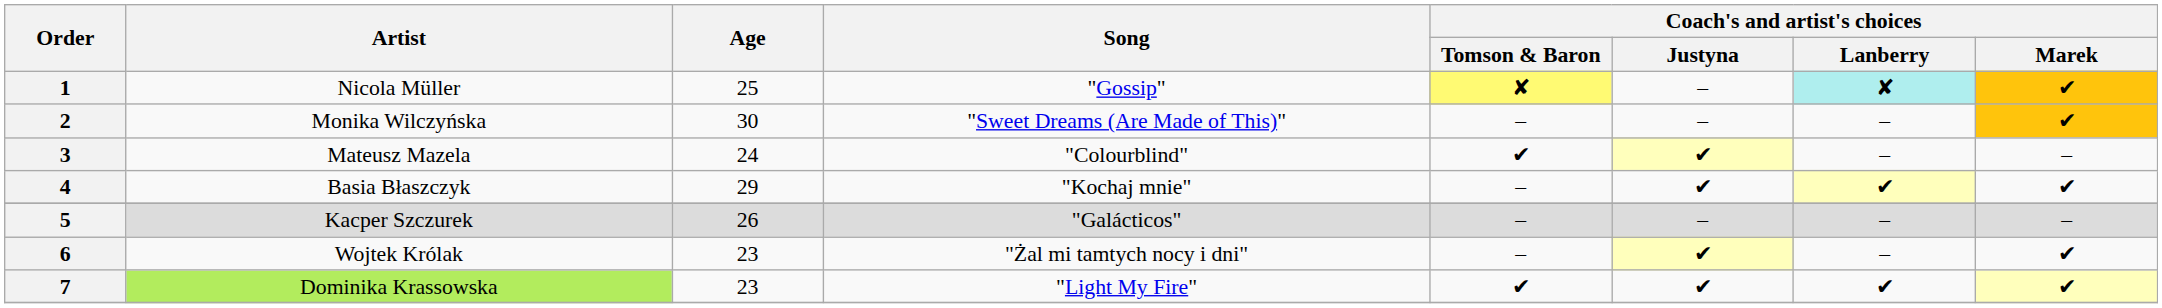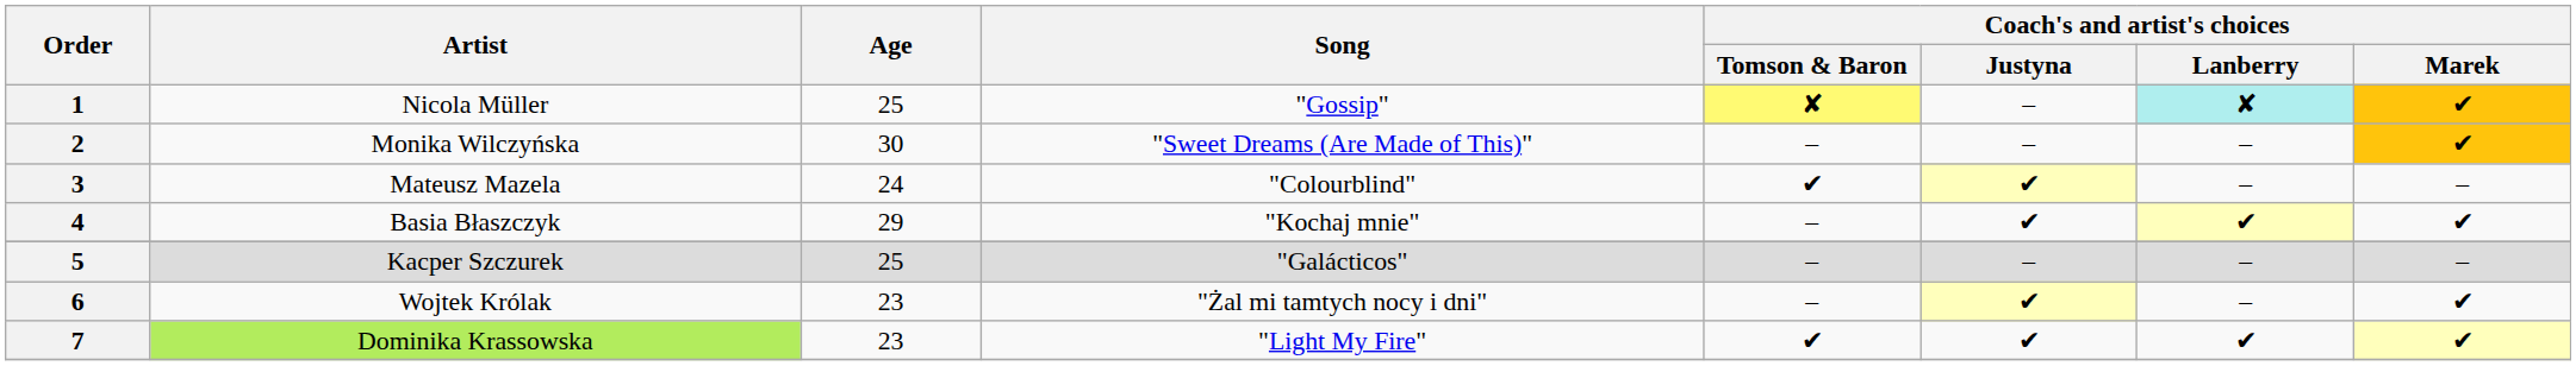 <table class="wikitable" style="text-align:center; line-height:17px; width:100%">
 <tr>
 <th scope="col" rowspan="2" style="width:04%">Order</th>
 <th scope="col" rowspan="2" style="width:18%">Artist</th>
 <th scope="col" rowspan="2" style="width:05%">Age</th>
 <th scope="col" rowspan="2" style="width:20%">Song</th>
 <th scope="col" colspan="4" style="width:24%">Coach's and artist's choices</th>
 </tr>
 <tr>
 <th style="width:06%">Tomson & Baron</th>
 <th style="width:06%">Justyna</th>
 <th style="width:06%">Lanberry</th>
 <th style="width:06%">Marek</th>
 </tr>
 <tr>
 <th>1</th>
 <td>Nicola Müller</td>
 <td>25</td>
 <td>"<a href='#'>Gossip</a>"</td>
 <td bgcolor="#fffa73">✘</td>
 <td>–</td>
 <td bgcolor="#afeeee">✘</td>
 <td bgcolor="#ffc40c">✔</td>
 </tr>
 <tr>
 <th>2</th>
 <td>Monika Wilczyńska</td>
 <td>30</td>
 <td>"<a href='#'>Sweet Dreams (Are Made of This)</a>"</td>
 <td>–</td>
 <td>–</td>
 <td>–</td>
 <td bgcolor="#ffc40c">✔</td>
 </tr>
 <tr>
 <th>3</th>
 <td>Mateusz Mazela</td>
 <td>24</td>
 <td>"Colourblind"</td>
 <td>✔</td>
 <td bgcolor="#ffffbc">✔</td>
 <td>–</td>
 <td>–</td>
 </tr>
 <tr>
 <th>4</th>
 <td>Basia Błaszczyk</td>
 <td>29</td>
 <td>"Kochaj mnie"</td>
 <td>–</td>
 <td>✔</td>
 <td bgcolor="#ffffbc">✔</td>
 <td>✔</td>
 </tr>
 <tr>
 </tr>
 <tr style="background:#DCDCDC">
 <th>5</th>
 <td>Kacper Szczurek</td>
-<td>26</td>
+<td>25</td>
 <td>"Galácticos"</td>
 <td>–</td>
 <td>–</td>
 <td>–</td>
 <td>–</td>
 </tr>
 <tr>
 <th>6</th>
 <td>Wojtek Królak</td>
 <td>23</td>
 <td>"Żal mi tamtych nocy i dni"</td>
 <td>–</td>
 <td bgcolor="#ffffbc">✔</td>
 <td>–</td>
 <td>✔</td>
 </tr>
 <tr>
 <th>7</th>
 <td style="background:#B2EC5D">Dominika Krassowska</td>
 <td>23</td>
 <td>"<a href='#'>Light My Fire</a>"</td>
 <td>✔</td>
 <td>✔</td>
 <td>✔</td>
 <td bgcolor="#ffffbc">✔</td>
 </tr>
 <tr>
 </tr>
 </table>
